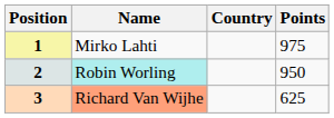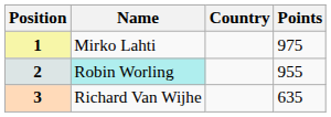 <table class="wikitable">
 <tr>
 <th>Position</th>
 <th>Name</th>
 <th>Country</th>
 <th>Points</th>
 </tr>
 <tr>
 <th style="background-color:#F7F6A8;">1</th>
 <td>Mirko Lahti</td>
 <td></td>
 <td>975</td>
 </tr>
 <tr>
 <th style="background-color:#DCE5E5;">2</th>
 <td style="background: paleturquoise;">Robin Worling</td>
 <td></td>
-<td>950</td>
+<td>955</td>
 </tr>
 <tr>
 <th style="background-color:#FFDAB9;">3</th>
-<td style="background: lightsalmon;">Richard Van Wijhe</td>
+<td>Richard Van Wijhe</td>
 <td></td>
-<td>625</td>
+<td>635</td>
 </tr>
 </table>
